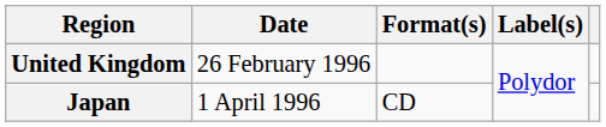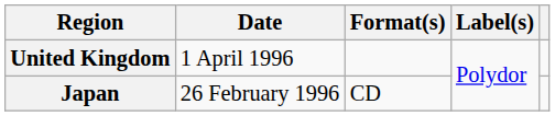 <table class="wikitable plainrowheaders">
 <tr>
 <th scope="col">Region</th>
 <th scope="col">Date</th>
 <th scope="col">Format(s)</th>
 <th scope="col">Label(s)</th>
 <th scope="col"></th>
 </tr>
 <tr>
 <th scope="row">United Kingdom</th>
-<td>26 February 1996</td>
+<td>1 April 1996</td>
 <td></td>
 <td rowspan="2"><a href='#'>Polydor</a></td>
 <td></td>
 </tr>
 <tr>
 <th scope="row">Japan</th>
-<td>1 April 1996</td>
+<td>26 February 1996</td>
 <td>CD</td>
 <td></td>
 </tr>
 </table>
